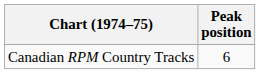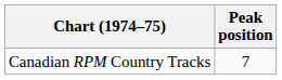 <table class="wikitable sortable">
 <tr>
 <th align="left">Chart (1974–75)</th>
 <th align="center">Peak<br>position</th>
 </tr>
 <tr>
 </tr>
 <tr>
 <td align="left">Canadian <em>RPM</em> Country Tracks</td>
-<td align="center">6</td>
+<td align="center">7</td>
 </tr>
 </table>
